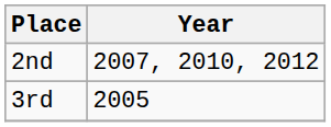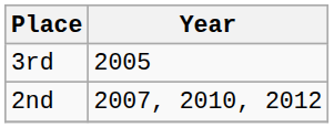 <table class="wikitable">
 <tr>
 <th>Place</th>
 <th>Year</th>
 </tr>
 <tr>
+<td>3rd</td>
+<td>2005</td>
+</tr>
+<tr>
 <td>2nd</td>
 <td>2007, 2010, 2012</td>
 </tr>
 <tr>
-<td>3rd</td>
-<td>2005</td>
-</tr>
-<tr>
 </tr>
 </table>
